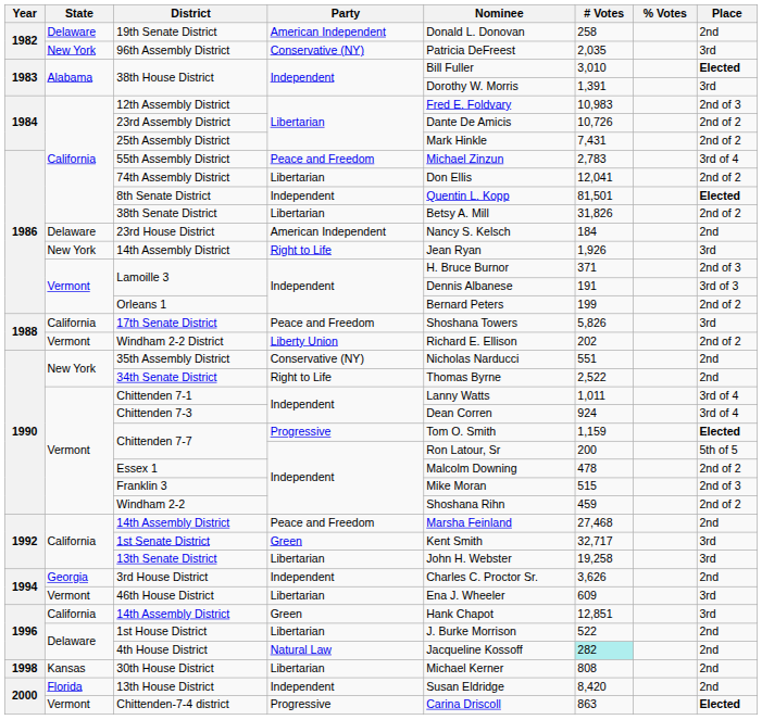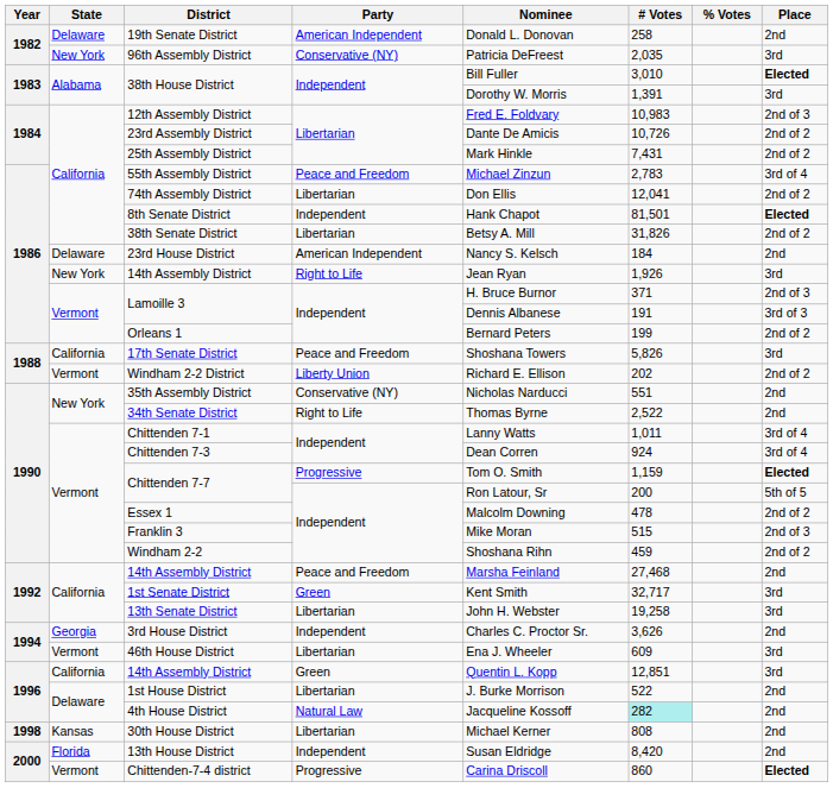 <table class="wikitable sortable" style="width:1050px">
 <tr>
 <th>Year</th>
 <th>State</th>
 <th>District</th>
 <th>Party</th>
 <th>Nominee</th>
 <th># Votes</th>
 <th>% Votes</th>
 <th>Place</th>
 </tr>
 <tr>
 <th rowspan="2">1982</th>
 <td><a href='#'>Delaware</a></td>
 <td>19th Senate District</td>
 <td><a href='#'>American Independent</a></td>
 <td>Donald L. Donovan</td>
 <td>258</td>
 <td></td>
 <td>2nd</td>
 </tr>
 <tr>
 <td><a href='#'>New York</a></td>
 <td>96th Assembly District</td>
 <td><a href='#'>Conservative (NY)</a></td>
 <td>Patricia DeFreest</td>
 <td>2,035</td>
 <td></td>
 <td>3rd</td>
 </tr>
 <tr>
 <th rowspan="2">1983</th>
 <td rowspan="2"><a href='#'>Alabama</a></td>
 <td rowspan="2">38th House District</td>
 <td rowspan="2"><a href='#'>Independent</a></td>
 <td>Bill Fuller</td>
 <td>3,010</td>
 <td></td>
 <td><strong>Elected</strong></td>
 </tr>
 <tr>
 <td>Dorothy W. Morris</td>
 <td>1,391</td>
 <td></td>
 <td>3rd</td>
 </tr>
 <tr>
 <th rowspan="3">1984</th>
 <td rowspan="7"><a href='#'>California</a></td>
 <td>12th Assembly District</td>
 <td rowspan="3"><a href='#'>Libertarian</a></td>
 <td><a href='#'>Fred E. Foldvary</a></td>
 <td>10,983</td>
 <td></td>
 <td>2nd of 3</td>
 </tr>
 <tr>
 <td>23rd Assembly District</td>
 <td>Dante De Amicis</td>
 <td>10,726</td>
 <td></td>
 <td>2nd of 2</td>
 </tr>
 <tr>
 <td>25th Assembly District</td>
 <td>Mark Hinkle</td>
 <td>7,431</td>
 <td></td>
 <td>2nd of 2</td>
 </tr>
 <tr>
 <th rowspan="9">1986</th>
 <td>55th Assembly District</td>
 <td><a href='#'>Peace and Freedom</a></td>
 <td><a href='#'>Michael Zinzun</a></td>
 <td>2,783</td>
 <td></td>
 <td>3rd of 4</td>
 </tr>
 <tr>
 <td>74th Assembly District</td>
 <td>Libertarian</td>
 <td>Don Ellis</td>
 <td>12,041</td>
 <td></td>
 <td>2nd of 2</td>
 </tr>
 <tr>
 <td>8th Senate District</td>
 <td>Independent</td>
-<td><a href='#'>Quentin L. Kopp</a></td>
+<td>Hank Chapot</td>
 <td>81,501</td>
 <td></td>
 <td><strong>Elected</strong></td>
 </tr>
 <tr>
 <td>38th Senate District</td>
 <td>Libertarian</td>
 <td>Betsy A. Mill</td>
 <td>31,826</td>
 <td></td>
 <td>2nd of 2</td>
 </tr>
 <tr>
 <td>Delaware</td>
 <td>23rd House District</td>
 <td>American Independent</td>
 <td>Nancy S. Kelsch</td>
 <td>184</td>
 <td></td>
 <td>2nd</td>
 </tr>
 <tr>
 <td>New York</td>
 <td>14th Assembly District</td>
 <td><a href='#'>Right to Life</a></td>
 <td>Jean Ryan</td>
 <td>1,926</td>
 <td></td>
 <td>3rd</td>
 </tr>
 <tr>
 <td rowspan="3"><a href='#'>Vermont</a></td>
 <td rowspan="2">Lamoille 3</td>
 <td rowspan="3">Independent</td>
 <td>H. Bruce Burnor</td>
 <td>371</td>
 <td></td>
 <td>2nd of 3</td>
 </tr>
 <tr>
 <td>Dennis Albanese</td>
 <td>191</td>
 <td></td>
 <td>3rd of 3</td>
 </tr>
 <tr>
 <td>Orleans 1</td>
 <td>Bernard Peters</td>
 <td>199</td>
 <td></td>
 <td>2nd of 2</td>
 </tr>
 <tr>
 <th rowspan="2">1988</th>
 <td>California</td>
 <td><a href='#'>17th Senate District</a></td>
 <td>Peace and Freedom</td>
 <td>Shoshana Towers</td>
 <td>5,826</td>
 <td></td>
 <td>3rd</td>
 </tr>
 <tr>
 <td>Vermont</td>
 <td>Windham 2-2 District</td>
 <td><a href='#'>Liberty Union</a></td>
 <td>Richard E. Ellison</td>
 <td>202</td>
 <td></td>
 <td>2nd of 2</td>
 </tr>
 <tr>
 <th rowspan="9">1990</th>
 <td rowspan="2">New York</td>
 <td>35th Assembly District</td>
 <td>Conservative (NY)</td>
 <td>Nicholas Narducci</td>
 <td>551</td>
 <td></td>
 <td>2nd</td>
 </tr>
 <tr>
 <td><a href='#'>34th Senate District</a></td>
 <td>Right to Life</td>
 <td>Thomas Byrne</td>
 <td>2,522</td>
 <td></td>
 <td>2nd</td>
 </tr>
 <tr>
 <td rowspan="7">Vermont</td>
 <td>Chittenden 7-1</td>
 <td rowspan="2">Independent</td>
 <td>Lanny Watts</td>
 <td>1,011</td>
 <td></td>
 <td>3rd of 4</td>
 </tr>
 <tr>
 <td>Chittenden 7-3</td>
 <td>Dean Corren</td>
 <td>924</td>
 <td></td>
 <td>3rd of 4</td>
 </tr>
 <tr>
 <td rowspan="2">Chittenden 7-7</td>
 <td><a href='#'>Progressive</a></td>
 <td>Tom O. Smith</td>
 <td>1,159</td>
 <td></td>
 <td><strong>Elected</strong></td>
 </tr>
 <tr>
 <td rowspan="4">Independent</td>
 <td>Ron Latour, Sr</td>
 <td>200</td>
 <td></td>
 <td>5th of 5</td>
 </tr>
 <tr>
 <td>Essex 1</td>
 <td>Malcolm Downing</td>
 <td>478</td>
 <td></td>
 <td>2nd of 2</td>
 </tr>
 <tr>
 <td>Franklin 3</td>
 <td>Mike Moran</td>
 <td>515</td>
 <td></td>
 <td>2nd of 3</td>
 </tr>
 <tr>
 <td>Windham 2-2</td>
 <td>Shoshana Rihn</td>
 <td>459</td>
 <td></td>
 <td>2nd of 2</td>
 </tr>
 <tr>
 <th rowspan="3">1992</th>
 <td rowspan="3">California</td>
 <td><a href='#'>14th Assembly District</a></td>
 <td>Peace and Freedom</td>
 <td><a href='#'>Marsha Feinland</a></td>
 <td>27,468</td>
 <td></td>
 <td>2nd</td>
 </tr>
 <tr>
 <td><a href='#'>1st Senate District</a></td>
 <td><a href='#'>Green</a></td>
 <td>Kent Smith</td>
 <td>32,717</td>
 <td></td>
 <td>3rd</td>
 </tr>
 <tr>
 <td><a href='#'>13th Senate District</a></td>
 <td>Libertarian</td>
 <td>John H. Webster</td>
 <td>19,258</td>
 <td></td>
 <td>3rd</td>
 </tr>
 <tr>
 <th rowspan="2">1994</th>
 <td><a href='#'>Georgia</a></td>
 <td>3rd House District</td>
 <td>Independent</td>
 <td>Charles C. Proctor Sr.</td>
 <td>3,626</td>
 <td></td>
 <td>2nd</td>
 </tr>
 <tr>
 <td>Vermont</td>
 <td>46th House District</td>
 <td>Libertarian</td>
 <td>Ena J. Wheeler</td>
 <td>609</td>
 <td></td>
 <td>3rd</td>
 </tr>
 <tr>
 <th rowspan="3">1996</th>
 <td>California</td>
 <td><a href='#'>14th Assembly District</a></td>
 <td>Green</td>
-<td>Hank Chapot</td>
+<td><a href='#'>Quentin L. Kopp</a></td>
 <td>12,851</td>
 <td></td>
 <td>3rd</td>
 </tr>
 <tr>
 <td rowspan="2">Delaware</td>
 <td>1st House District</td>
 <td>Libertarian</td>
 <td>J. Burke Morrison</td>
 <td>522</td>
 <td></td>
 <td>2nd</td>
 </tr>
 <tr>
 <td>4th House District</td>
 <td><a href='#'>Natural Law</a></td>
 <td>Jacqueline Kossoff</td>
 <td style="background: paleturquoise;">282</td>
 <td></td>
 <td>2nd</td>
 </tr>
 <tr>
 <th>1998</th>
 <td>Kansas</td>
 <td>30th House District</td>
 <td>Libertarian</td>
 <td>Michael Kerner</td>
 <td>808</td>
 <td></td>
 <td>2nd</td>
 </tr>
 <tr>
 <th rowspan="3">2000</th>
 <td><a href='#'>Florida</a></td>
 <td>13th House District</td>
 <td>Independent</td>
 <td>Susan Eldridge</td>
 <td>8,420</td>
 <td></td>
 <td>2nd</td>
 </tr>
 <tr>
 <td>Vermont</td>
 <td>Chittenden-7-4 district</td>
 <td>Progressive</td>
 <td><a href='#'>Carina Driscoll</a></td>
-<td>863</td>
+<td>860</td>
 <td></td>
 <td><strong>Elected</strong></td>
 </tr>
 </table>
